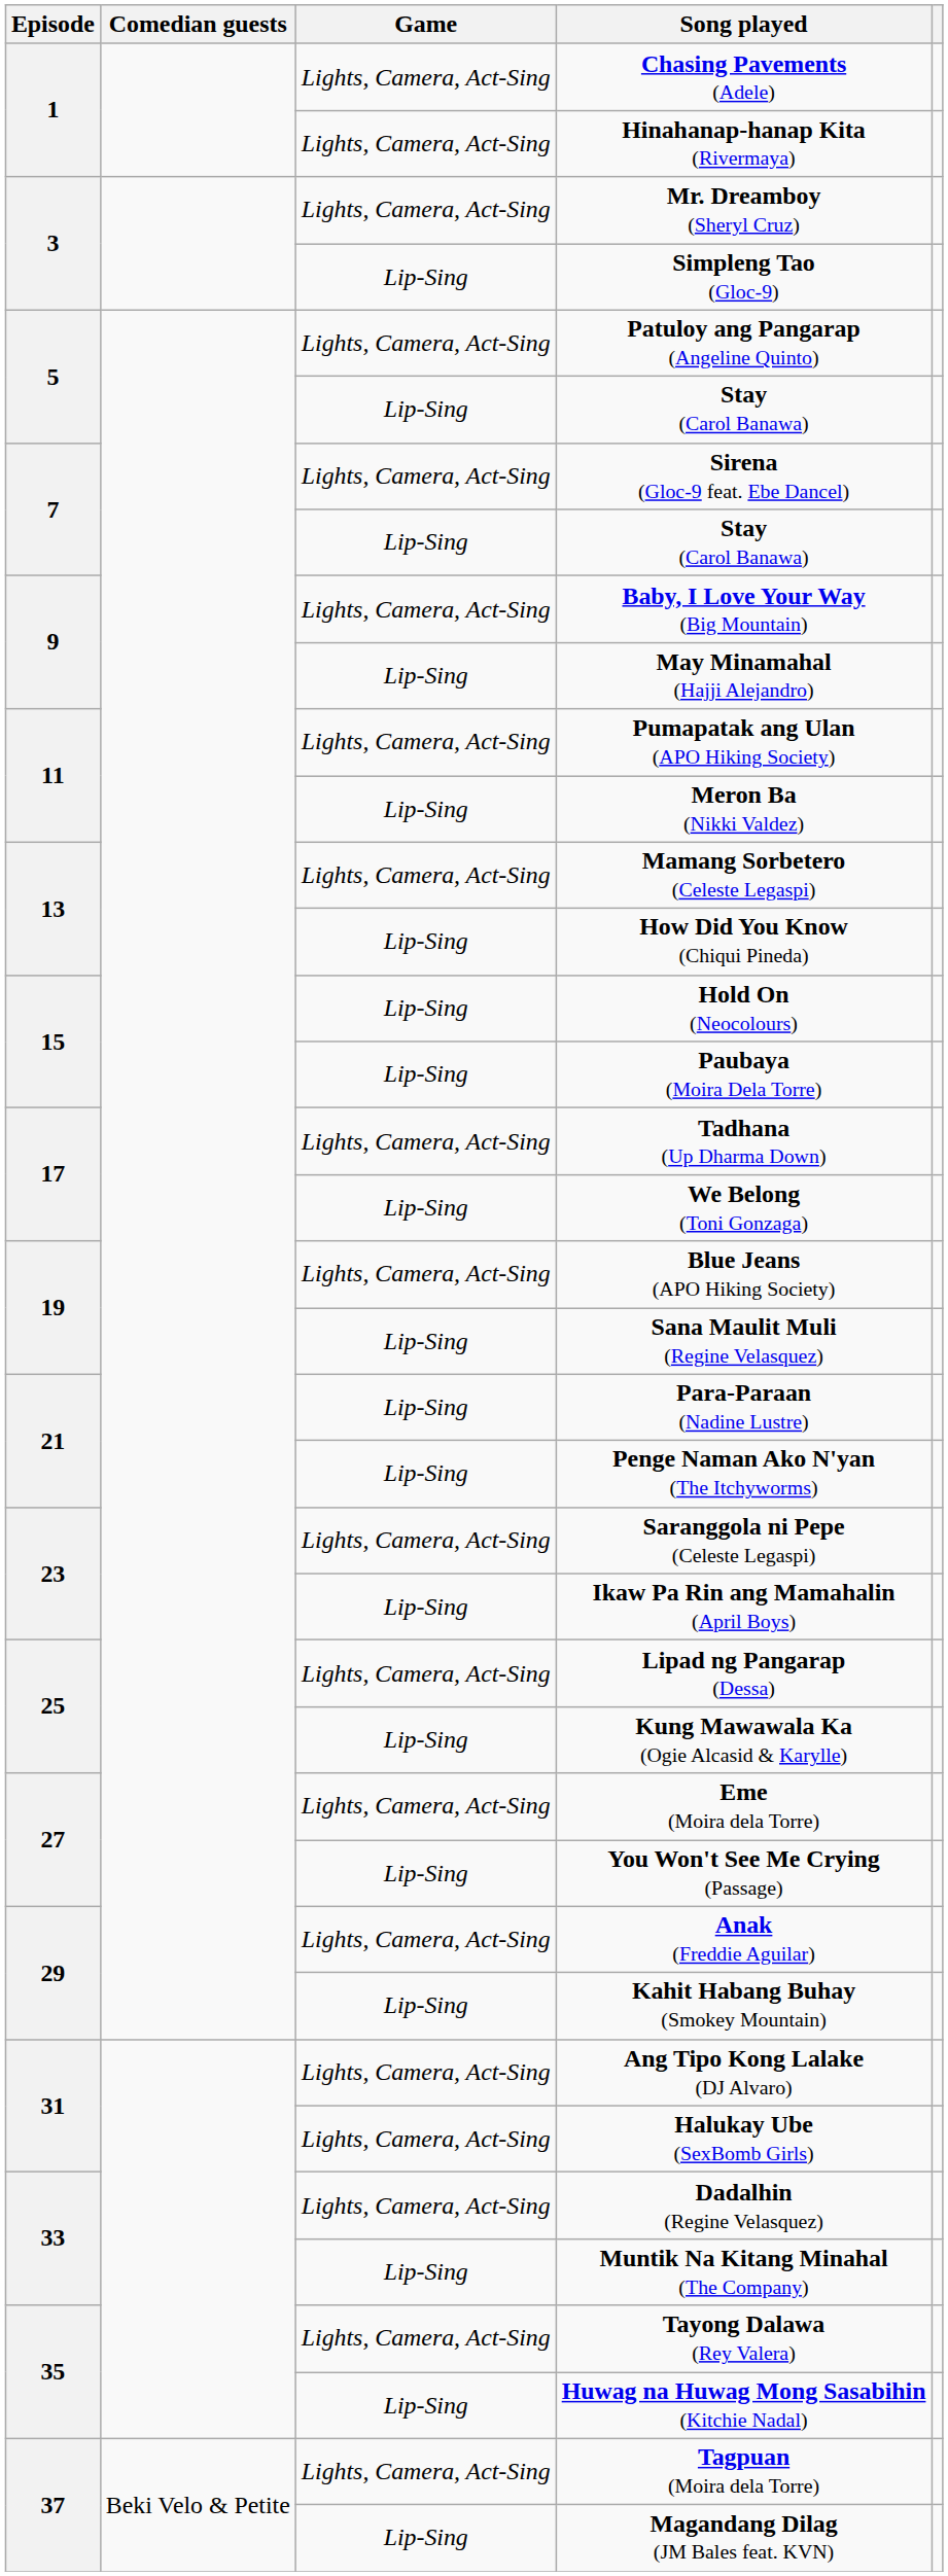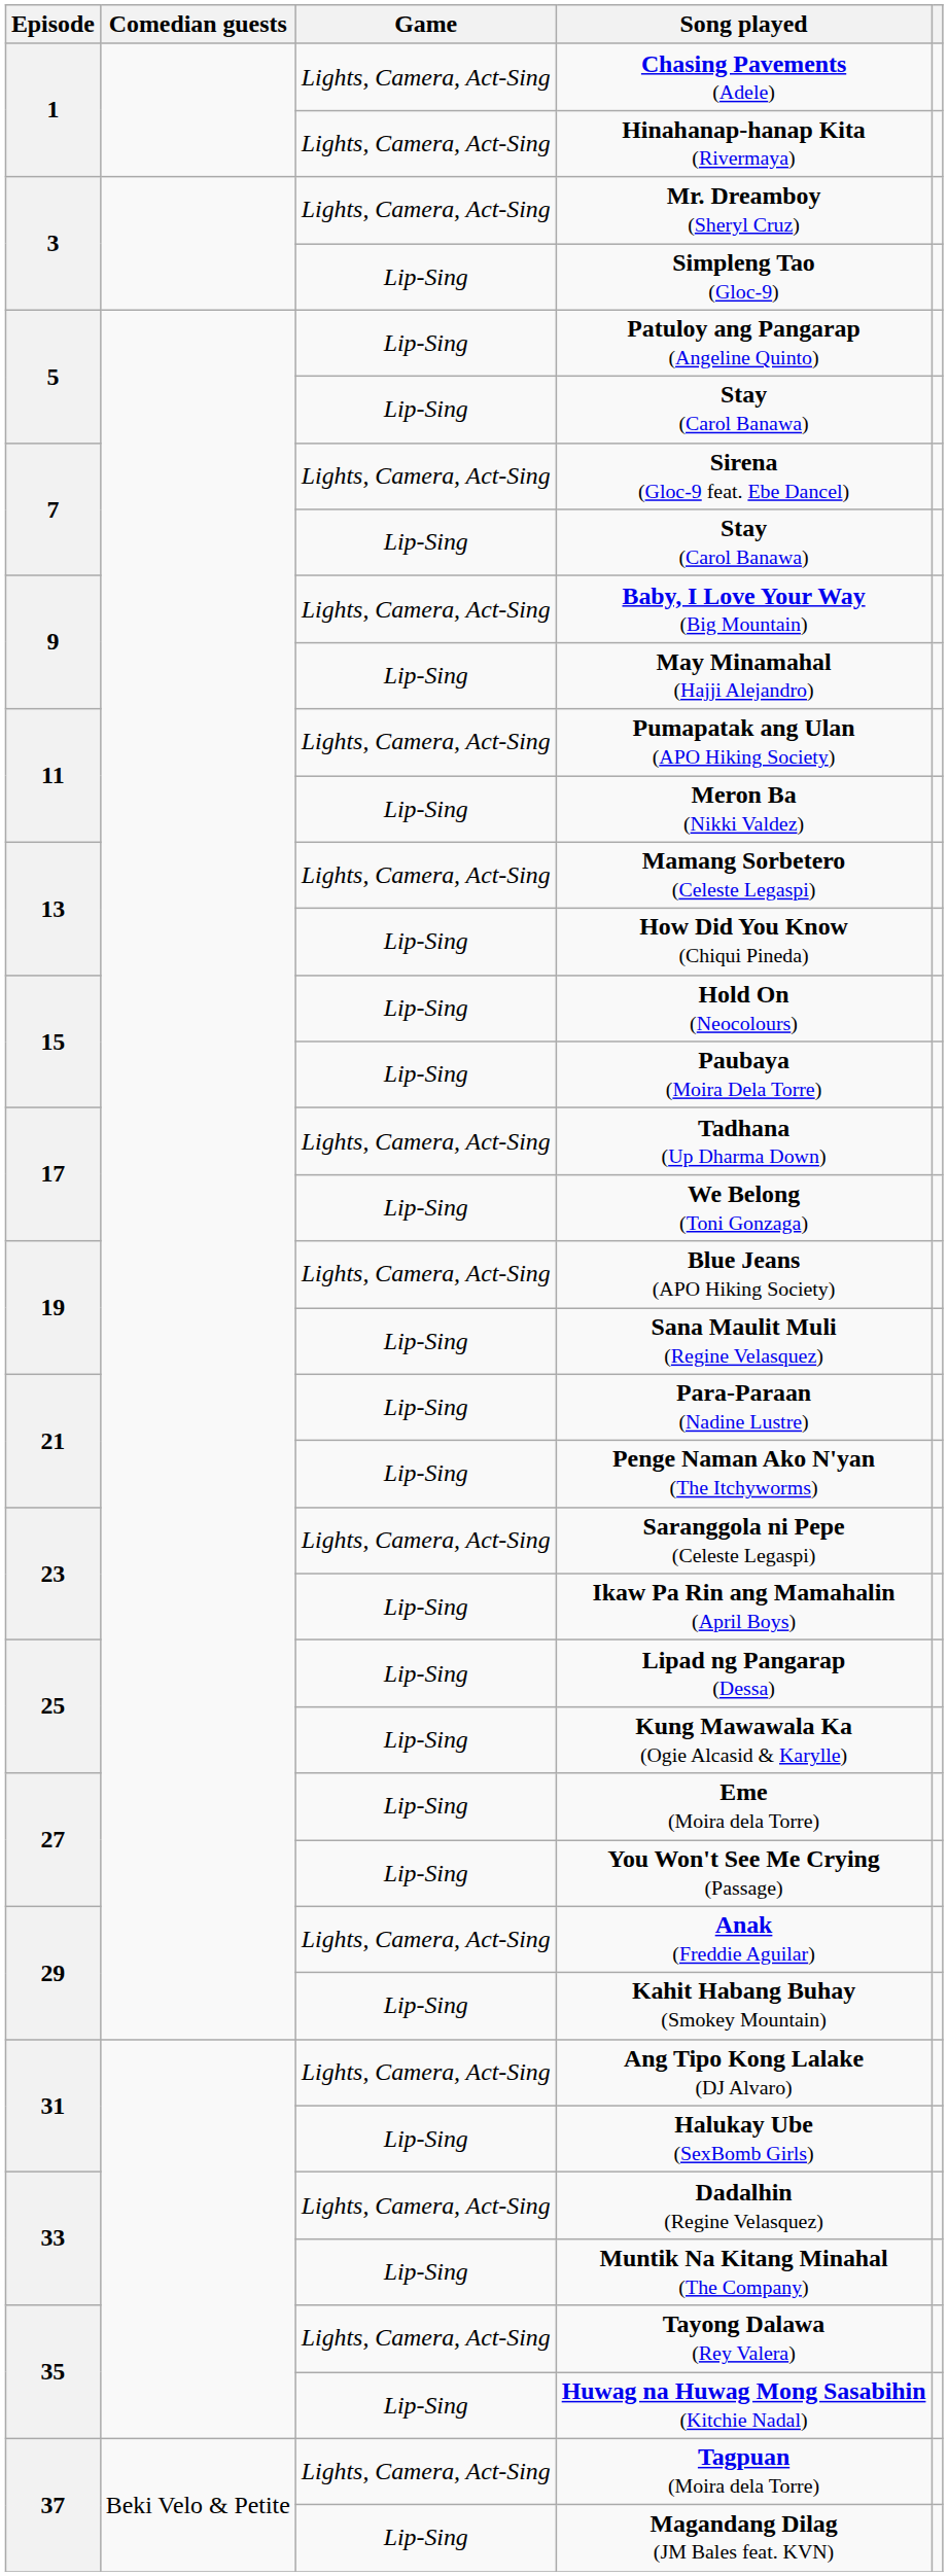 <table class="wikitable collapsible collapsed" style="font-size:100%; text-align:center; margin:1em auto; text-align:center;" width:100%">
 <tr>
 <th>Episode</th>
 <th>Comedian guests</th>
 <th>Game</th>
 <th>Song played</th>
 <th></th>
 </tr>
 <tr>
 <th rowspan="2">1</th>
 <td rowspan="2"></td>
 <td><em>Lights, Camera, Act-Sing</em></td>
 <td><strong><a href='#'>Chasing Pavements</a></strong><br><small>(<a href='#'>Adele</a>)</small></td>
 <td></td>
 </tr>
 <tr>
 <td><em>Lights, Camera, Act-Sing</em></td>
 <td><strong>Hinahanap-hanap Kita</strong><br><small>(<a href='#'>Rivermaya</a>)</small></td>
 <td></td>
 </tr>
 <tr>
 <th rowspan="2">3</th>
 <td rowspan="2"></td>
 <td><em>Lights, Camera, Act-Sing</em></td>
 <td><strong>Mr. Dreamboy</strong><br><small>(<a href='#'>Sheryl Cruz</a>)</small></td>
 <td></td>
 </tr>
 <tr>
 <td><em>Lip-Sing</em></td>
 <td><strong>Simpleng Tao</strong><br><small>(<a href='#'>Gloc-9</a>)</small></td>
 <td></td>
 </tr>
 <tr>
 <th rowspan="2">5</th>
 <td rowspan="26"></td>
-<td><em>Lights, Camera, Act-Sing</em></td>
+<td><em>Lip-Sing</em></td>
 <td><strong>Patuloy ang Pangarap</strong><br><small>(<a href='#'>Angeline Quinto</a>)</small></td>
 <td></td>
 </tr>
 <tr>
 <td><em>Lip-Sing</em></td>
 <td><strong>Stay</strong><br><small>(<a href='#'>Carol Banawa</a>)</small></td>
 <td></td>
 </tr>
 <tr>
 <th rowspan="2">7</th>
 <td><em>Lights, Camera, Act-Sing</em></td>
 <td><strong>Sirena</strong><br><small>(<a href='#'>Gloc-9</a> feat. <a href='#'>Ebe Dancel</a>)</small></td>
 <td></td>
 </tr>
 <tr>
 <td><em>Lip-Sing</em></td>
 <td><strong>Stay</strong><br><small>(<a href='#'>Carol Banawa</a>)</small></td>
 <td></td>
 </tr>
 <tr>
 <th rowspan="2">9</th>
 <td><em>Lights, Camera, Act-Sing</em></td>
 <td><strong><a href='#'>Baby, I Love Your Way</a></strong><br><small>(<a href='#'>Big Mountain</a>)</small></td>
 <td></td>
 </tr>
 <tr>
 <td><em>Lip-Sing</em></td>
 <td><strong>May Minamahal</strong><br><small>(<a href='#'>Hajji Alejandro</a>)</small></td>
 <td></td>
 </tr>
 <tr>
 <th rowspan="2">11</th>
 <td><em>Lights, Camera, Act-Sing</em></td>
 <td><strong>Pumapatak ang Ulan</strong><br><small>(<a href='#'>APO Hiking Society</a>)</small></td>
 <td></td>
 </tr>
 <tr>
 <td><em>Lip-Sing</em></td>
 <td><strong>Meron Ba</strong><br><small>(<a href='#'>Nikki Valdez</a>)</small></td>
 <td></td>
 </tr>
 <tr>
 <th rowspan="2">13</th>
 <td><em>Lights, Camera, Act-Sing</em></td>
 <td><strong>Mamang Sorbetero</strong><br><small>(<a href='#'>Celeste Legaspi</a>)</small></td>
 <td></td>
 </tr>
 <tr>
 <td><em>Lip-Sing</em></td>
 <td><strong>How Did You Know</strong><br><small>(Chiqui Pineda)</small></td>
 <td></td>
 </tr>
 <tr>
 <th rowspan="2">15</th>
 <td><em>Lip-Sing</em></td>
 <td><strong>Hold On</strong><br><small>(<a href='#'>Neocolours</a>)</small></td>
 <td></td>
 </tr>
 <tr>
 <td><em>Lip-Sing</em></td>
 <td><strong>Paubaya</strong><br><small>(<a href='#'>Moira Dela Torre</a>)</small></td>
 <td></td>
 </tr>
 <tr>
 <th rowspan="2">17</th>
 <td><em>Lights, Camera, Act-Sing</em></td>
 <td><strong>Tadhana</strong><br><small>(<a href='#'>Up Dharma Down</a>)</small></td>
 <td></td>
 </tr>
 <tr>
 <td><em>Lip-Sing</em></td>
 <td><strong>We Belong</strong><br><small>(<a href='#'>Toni Gonzaga</a>)</small></td>
 <td></td>
 </tr>
 <tr>
 <th rowspan="2">19</th>
 <td><em>Lights, Camera, Act-Sing</em></td>
 <td><strong>Blue Jeans</strong><br><small>(APO Hiking Society)</small></td>
 <td></td>
 </tr>
 <tr>
 <td><em>Lip-Sing</em></td>
 <td><strong>Sana Maulit Muli</strong><br><small>(<a href='#'>Regine Velasquez</a>)</small></td>
 <td></td>
 </tr>
 <tr>
 <th rowspan="2">21</th>
 <td><em>Lip-Sing</em></td>
 <td><strong>Para-Paraan</strong><br><small>(<a href='#'>Nadine Lustre</a>)</small></td>
 <td></td>
 </tr>
 <tr>
 <td><em>Lip-Sing</em></td>
 <td><strong>Penge Naman Ako N'yan</strong><br><small>(<a href='#'>The Itchyworms</a>)</small></td>
 <td></td>
 </tr>
 <tr>
 <th rowspan="2">23</th>
 <td><em>Lights, Camera, Act-Sing</em></td>
 <td><strong>Saranggola ni Pepe</strong><br><small>(Celeste Legaspi)</small></td>
 <td></td>
 </tr>
 <tr>
 <td><em>Lip-Sing</em></td>
 <td><strong>Ikaw Pa Rin ang Mamahalin</strong><br><small>(<a href='#'>April Boys</a>)</small></td>
 <td></td>
 </tr>
 <tr>
 <th rowspan="2">25</th>
-<td><em>Lights, Camera, Act-Sing</em></td>
+<td><em>Lip-Sing</em></td>
 <td><strong>Lipad ng Pangarap</strong><br><small>(<a href='#'>Dessa</a>)</small></td>
 <td></td>
 </tr>
 <tr>
 <td><em>Lip-Sing</em></td>
 <td><strong>Kung Mawawala Ka</strong><br><small>(Ogie Alcasid & <a href='#'>Karylle</a>)</small></td>
 <td></td>
 </tr>
 <tr>
 <th rowspan="2">27</th>
-<td><em>Lights, Camera, Act-Sing</em></td>
+<td><em>Lip-Sing</em></td>
 <td><strong>Eme</strong><br><small>(Moira dela Torre)</small></td>
 <td></td>
 </tr>
 <tr>
 <td><em>Lip-Sing</em></td>
 <td><strong>You Won't See Me Crying</strong><br><small>(Passage)</small></td>
 <td></td>
 </tr>
 <tr>
 <th rowspan="2">29</th>
 <td><em>Lights, Camera, Act-Sing</em></td>
 <td><strong><a href='#'>Anak</a></strong><br><small>(<a href='#'>Freddie Aguilar</a>)</small></td>
 <td></td>
 </tr>
 <tr>
 <td><em>Lip-Sing</em></td>
 <td><strong>Kahit Habang Buhay</strong><br><small>(Smokey Mountain)</small></td>
 <td></td>
 </tr>
 <tr>
 <th rowspan="2">31</th>
 <td rowspan="6"></td>
 <td><em>Lights, Camera, Act-Sing</em></td>
 <td><strong>Ang Tipo Kong Lalake</strong><br><small>(DJ Alvaro)</small></td>
 <td></td>
 </tr>
 <tr>
-<td><em>Lights, Camera, Act-Sing</em></td>
+<td><em>Lip-Sing</em></td>
 <td><strong>Halukay Ube</strong><br><small>(<a href='#'>SexBomb Girls</a>)</small></td>
 <td></td>
 </tr>
 <tr>
 <th rowspan="2">33</th>
 <td><em>Lights, Camera, Act-Sing</em></td>
 <td><strong>Dadalhin</strong><br><small>(Regine Velasquez)</small></td>
 <td></td>
 </tr>
 <tr>
 <td><em>Lip-Sing</em></td>
 <td><strong>Muntik Na Kitang Minahal</strong><br><small>(<a href='#'>The Company</a>)</small></td>
 <td></td>
 </tr>
 <tr>
 <th rowspan="2">35</th>
 <td><em>Lights, Camera, Act-Sing</em></td>
 <td><strong>Tayong Dalawa</strong><br><small>(<a href='#'>Rey Valera</a>)</small></td>
 <td></td>
 </tr>
 <tr>
 <td><em>Lip-Sing</em></td>
 <td><strong><a href='#'>Huwag na Huwag Mong Sasabihin</a></strong><br><small>(<a href='#'>Kitchie Nadal</a>)</small></td>
 <td></td>
 </tr>
 <tr>
 <th rowspan="2">37</th>
 <td rowspan="2">Beki Velo & Petite</td>
 <td><em>Lights, Camera, Act-Sing</em></td>
 <td><strong><a href='#'>Tagpuan</a></strong><br><small>(Moira dela Torre)</small></td>
 <td></td>
 </tr>
 <tr>
 <td><em>Lip-Sing</em></td>
 <td><strong>Magandang Dilag</strong><br><small>(JM Bales feat. KVN)</small></td>
 <td></td>
 </tr>
 </table>
